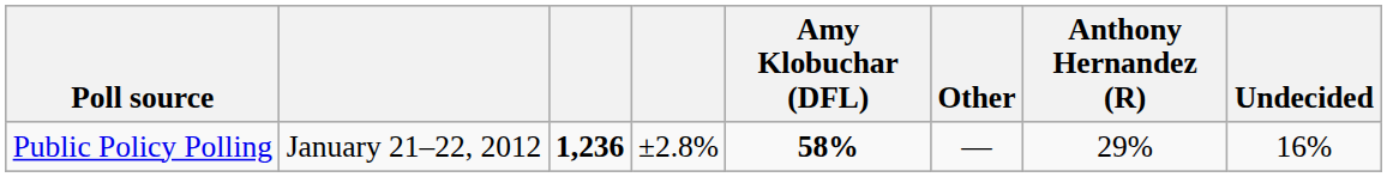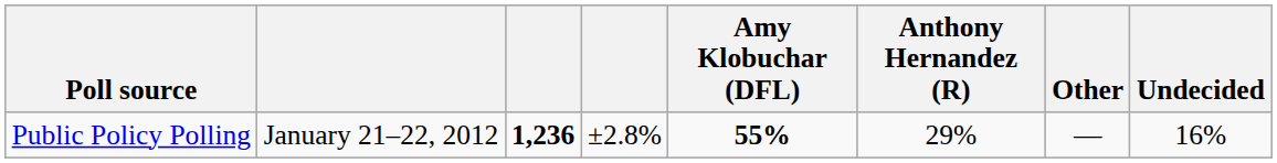 <table class="wikitable" style="text-align:center">
 <tr valign= bottom>
 <th>Poll source</th>
 <th></th>
 <th></th>
 <th></th>
 <th style="width:100px;">Amy<br>Klobuchar (DFL)</th>
+<th style="width:100px;">Anthony<br>Hernandez (R)</th>
 <th>Other</th>
-<th style="width:100px;">Anthony<br>Hernandez (R)</th>
 <th>Undecided</th>
 </tr>
 <tr>
 <td align=left><a href='#'>Public Policy Polling</a></td>
 <td>January 21–22, 2012</td>
 <td><strong>1,236</strong></td>
 <td>±2.8%</td>
-<td><strong>58%</strong></td>
+<td><strong>55%</strong></td>
+<td>29%</td>
 <td>—</td>
-<td>29%</td>
 <td>16%</td>
 </tr>
 </table>
